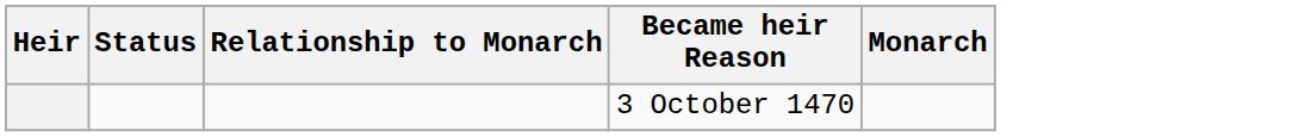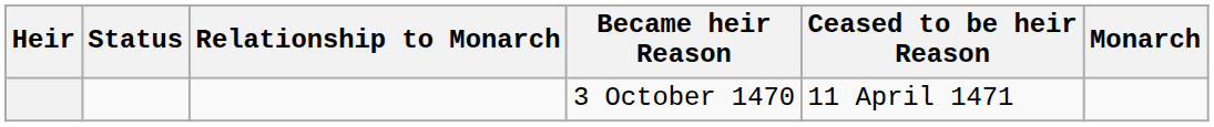 <table class="wikitable" style="font-size:95%">
 <tr>
 <th>Heir</th>
 <th>Status</th>
 <th>Relationship to Monarch</th>
 <th>Became heir<br>Reason</th>
+<th>Ceased to be heir<br>Reason</th>
 <th>Monarch</th>
 </tr>
 <tr>
 <th></th>
 <td></td>
 <td></td>
 <td>3 October 1470<br></td>
+<td>11 April 1471<br></td>
 <td></td>
 </tr>
 </table>
